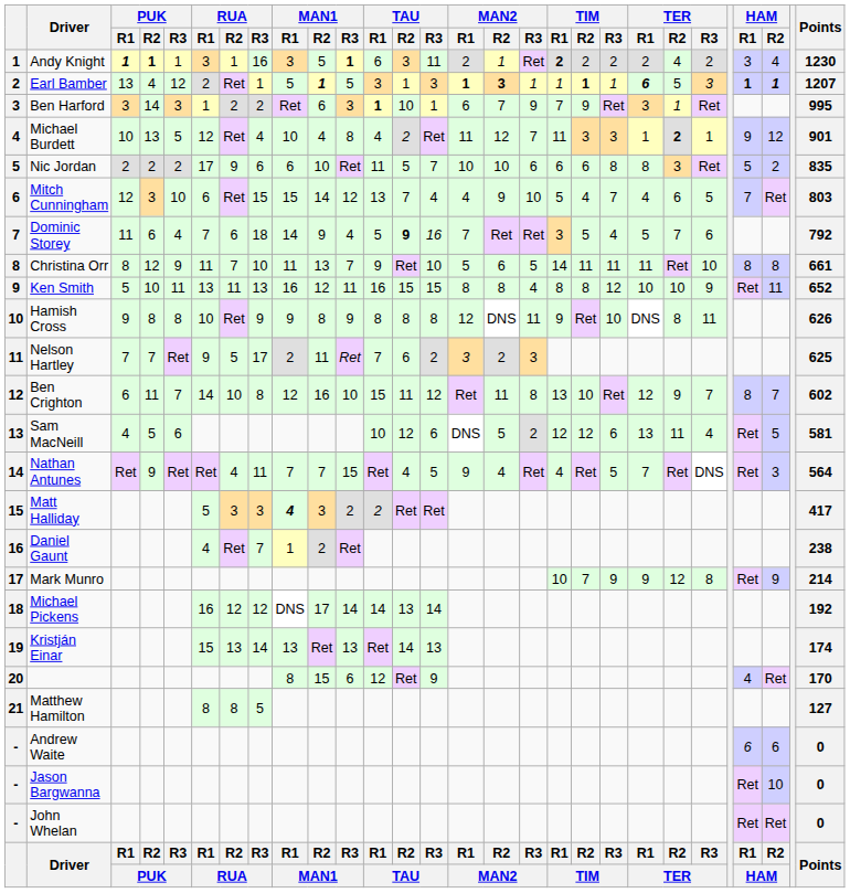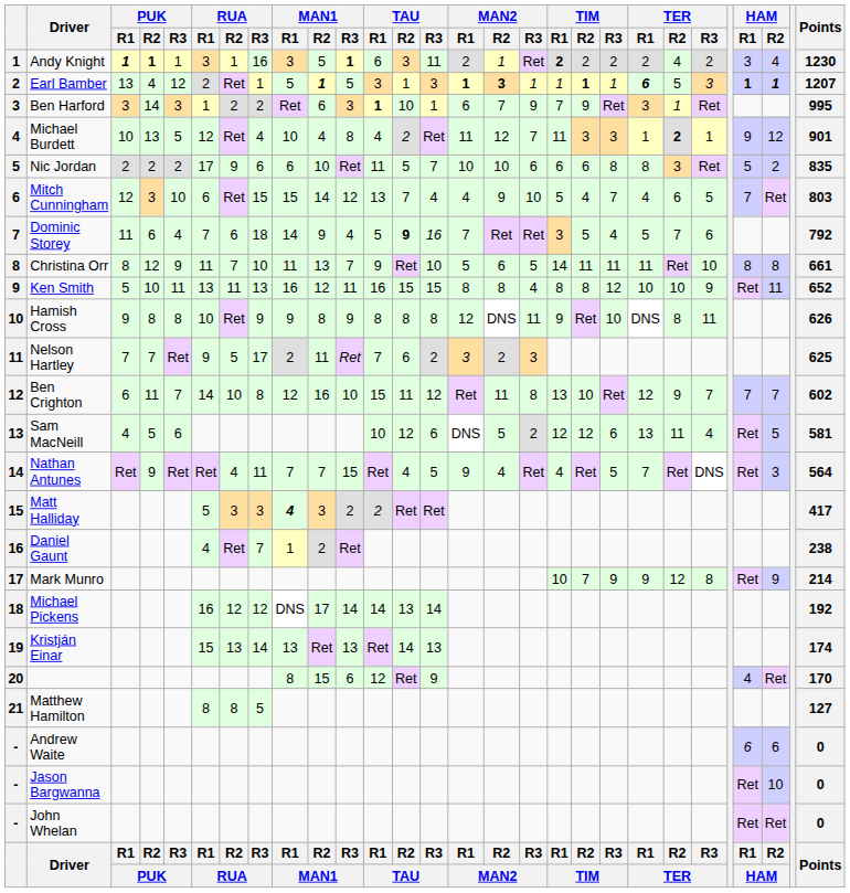 <table class="wikitable" style="font-size:87%; text-align:center">
 <tr>
 <th rowspan="2"></th>
 <th rowspan="2">Driver</th>
 <th colspan="3"><a href='#'>PUK</a></th>
 <th colspan="3"><a href='#'>RUA</a></th>
 <th colspan="3"><a href='#'>MAN1</a></th>
 <th colspan="3"><a href='#'>TAU</a></th>
 <th colspan="3"><a href='#'>MAN2</a></th>
 <th colspan="3"><a href='#'>TIM</a></th>
 <th colspan="3"><a href='#'>TER</a></th>
 <th rowspan="45"></th>
 <th colspan="2"><a href='#'>HAM</a></th>
 <th rowspan="45"></th>
 <th rowspan="2">Points</th>
 </tr>
 <tr>
 <th>R1</th>
 <th>R2</th>
 <th>R3</th>
 <th>R1</th>
 <th>R2</th>
 <th>R3</th>
 <th>R1</th>
 <th>R2</th>
 <th>R3</th>
 <th>R1</th>
 <th>R2</th>
 <th>R3</th>
 <th>R1</th>
 <th>R2</th>
 <th>R3</th>
 <th>R1</th>
 <th>R2</th>
 <th>R3</th>
 <th>R1</th>
 <th>R2</th>
 <th>R3</th>
 <th>R1</th>
 <th>R2</th>
 </tr>
 <tr>
 <th>1</th>
 <td align="left"> Andy Knight</td>
 <td style="background:#FFFFBF;"><strong><em>1</em></strong></td>
 <td style="background:#FFFFBF;"><strong>1</strong></td>
 <td style="background:#FFFFBF;">1</td>
 <td style="background:#FFDF9F;">3</td>
 <td style="background:#FFFFBF;">1</td>
 <td style="background:#DFFFDF;">16</td>
 <td style="background:#FFDF9F;">3</td>
 <td style="background:#DFFFDF;">5</td>
 <td style="background:#FFFFBF;"><strong>1</strong></td>
 <td style="background:#DFFFDF;">6</td>
 <td style="background:#FFDF9F;">3</td>
 <td style="background:#DFFFDF;">11</td>
 <td style="background:#DFDFDF;">2</td>
 <td style="background:#FFFFBF;"><em>1</em></td>
 <td style="background:#efcfff;">Ret</td>
 <td style="background:#DFDFDF;"><strong>2</strong></td>
 <td style="background:#DFDFDF;">2</td>
 <td style="background:#DFDFDF;">2</td>
 <td style="background:#DFDFDF;">2</td>
 <td style="background:#DFFFDF;">4</td>
 <td style="background:#DFDFDF;">2</td>
 <td style="background:#CFCFFF;">3</td>
 <td style="background:#CFCFFF;">4</td>
 <th>1230</th>
 </tr>
 <tr>
 <th>2</th>
 <td align="left"> <a href='#'>Earl Bamber</a></td>
 <td style="background:#DFFFDF;">13</td>
 <td style="background:#DFFFDF;">4</td>
 <td style="background:#DFFFDF;">12</td>
 <td style="background:#DFDFDF;">2</td>
 <td style="background:#efcfff;">Ret</td>
 <td style="background:#FFFFBF;">1</td>
 <td style="background:#DFFFDF;">5</td>
 <td style="background:#FFFFBF;"><strong><em>1</em></strong></td>
 <td style="background:#DFFFDF;">5</td>
 <td style="background:#FFDF9F;">3</td>
 <td style="background:#FFFFBF;">1</td>
 <td style="background:#FFDF9F;">3</td>
 <td style="background:#FFFFBF;"><strong>1</strong></td>
 <td style="background:#FFDF9F;"><strong>3</strong></td>
 <td style="background:#FFFFBF;"><em>1</em></td>
 <td style="background:#FFFFBF;"><em>1</em></td>
 <td style="background:#FFFFBF;"><strong>1</strong></td>
 <td style="background:#FFFFBF;"><em>1</em></td>
 <td style="background:#DFFFDF;"><strong><em>6</em></strong></td>
 <td style="background:#DFFFDF;">5</td>
 <td style="background:#FFDF9F;"><em>3</em></td>
 <td style="background:#CFCFFF;"><strong>1</strong></td>
 <td style="background:#CFCFFF;"><strong><em>1</em></strong></td>
 <th>1207</th>
 </tr>
 <tr>
 <th>3</th>
 <td align="left"> Ben Harford</td>
 <td style="background:#FFDF9F;">3</td>
 <td style="background:#DFFFDF;">14</td>
 <td style="background:#FFDF9F;">3</td>
 <td style="background:#FFFFBF;">1</td>
 <td style="background:#DFDFDF;">2</td>
 <td style="background:#DFDFDF;">2</td>
 <td style="background:#efcfff;">Ret</td>
 <td style="background:#DFFFDF;">6</td>
 <td style="background:#FFDF9F;">3</td>
 <td style="background:#FFFFBF;"><strong>1</strong></td>
 <td style="background:#DFFFDF;">10</td>
 <td style="background:#FFFFBF;">1</td>
 <td style="background:#DFFFDF;">6</td>
 <td style="background:#DFFFDF;">7</td>
 <td style="background:#DFFFDF;">9</td>
 <td style="background:#DFFFDF;">7</td>
 <td style="background:#DFFFDF;">9</td>
 <td style="background:#efcfff;">Ret</td>
 <td style="background:#FFDF9F;">3</td>
 <td style="background:#FFFFBF;"><em>1</em></td>
 <td style="background:#efcfff;">Ret</td>
 <td></td>
 <td></td>
 <th>995</th>
 </tr>
 <tr>
 <th>4</th>
 <td align="left"> Michael Burdett</td>
 <td style="background:#DFFFDF;">10</td>
 <td style="background:#DFFFDF;">13</td>
 <td style="background:#DFFFDF;">5</td>
 <td style="background:#DFFFDF;">12</td>
 <td style="background:#efcfff;">Ret</td>
 <td style="background:#DFFFDF;">4</td>
 <td style="background:#DFFFDF;">10</td>
 <td style="background:#DFFFDF;">4</td>
 <td style="background:#DFFFDF;">8</td>
 <td style="background:#DFFFDF;">4</td>
 <td style="background:#DFDFDF;"><em>2</em></td>
 <td style="background:#efcfff;">Ret</td>
 <td style="background:#DFFFDF;">11</td>
 <td style="background:#DFFFDF;">12</td>
 <td style="background:#DFFFDF;">7</td>
 <td style="background:#DFFFDF;">11</td>
 <td style="background:#FFDF9F;">3</td>
 <td style="background:#FFDF9F;">3</td>
 <td style="background:#FFFFBF;">1</td>
 <td style="background:#DFDFDF;"><strong>2</strong></td>
 <td style="background:#FFFFBF;">1</td>
 <td style="background:#CFCFFF;">9</td>
 <td style="background:#CFCFFF;">12</td>
 <th>901</th>
 </tr>
 <tr>
 <th>5</th>
 <td align="left"> Nic Jordan</td>
 <td style="background:#DFDFDF;">2</td>
 <td style="background:#DFDFDF;">2</td>
 <td style="background:#DFDFDF;">2</td>
 <td style="background:#DFFFDF;">17</td>
 <td style="background:#DFFFDF;">9</td>
 <td style="background:#DFFFDF;">6</td>
 <td style="background:#DFFFDF;">6</td>
 <td style="background:#DFFFDF;">10</td>
 <td style="background:#efcfff;">Ret</td>
 <td style="background:#DFFFDF;">11</td>
 <td style="background:#DFFFDF;">5</td>
 <td style="background:#DFFFDF;">7</td>
 <td style="background:#DFFFDF;">10</td>
 <td style="background:#DFFFDF;">10</td>
 <td style="background:#DFFFDF;">6</td>
 <td style="background:#DFFFDF;">6</td>
 <td style="background:#DFFFDF;">6</td>
 <td style="background:#DFFFDF;">8</td>
 <td style="background:#DFFFDF;">8</td>
 <td style="background:#FFDF9F;">3</td>
 <td style="background:#efcfff;">Ret</td>
 <td style="background:#CFCFFF;">5</td>
 <td style="background:#CFCFFF;">2</td>
 <th>835</th>
 </tr>
 <tr>
 <th>6</th>
 <td align="left"> <a href='#'>Mitch Cunningham</a></td>
 <td style="background:#DFFFDF;">12</td>
 <td style="background:#FFDF9F;">3</td>
 <td style="background:#DFFFDF;">10</td>
 <td style="background:#DFFFDF;">6</td>
 <td style="background:#efcfff;">Ret</td>
 <td style="background:#DFFFDF;">15</td>
 <td style="background:#DFFFDF;">15</td>
 <td style="background:#DFFFDF;">14</td>
 <td style="background:#DFFFDF;">12</td>
 <td style="background:#DFFFDF;">13</td>
 <td style="background:#DFFFDF;">7</td>
 <td style="background:#DFFFDF;">4</td>
 <td style="background:#DFFFDF;">4</td>
 <td style="background:#DFFFDF;">9</td>
 <td style="background:#DFFFDF;">10</td>
 <td style="background:#DFFFDF;">5</td>
 <td style="background:#DFFFDF;">4</td>
 <td style="background:#DFFFDF;">7</td>
 <td style="background:#DFFFDF;">4</td>
 <td style="background:#DFFFDF;">6</td>
 <td style="background:#DFFFDF;">5</td>
 <td style="background:#CFCFFF;">7</td>
 <td style="background:#efcfff;">Ret</td>
 <th>803</th>
 </tr>
 <tr>
 <th>7</th>
 <td align="left"> <a href='#'>Dominic Storey</a></td>
 <td style="background:#DFFFDF;">11</td>
 <td style="background:#DFFFDF;">6</td>
 <td style="background:#DFFFDF;">4</td>
 <td style="background:#DFFFDF;">7</td>
 <td style="background:#DFFFDF;">6</td>
 <td style="background:#DFFFDF;">18</td>
 <td style="background:#DFFFDF;">14</td>
 <td style="background:#DFFFDF;">9</td>
 <td style="background:#DFFFDF;">4</td>
 <td style="background:#DFFFDF;">5</td>
 <td style="background:#DFFFDF;"><strong>9</strong></td>
 <td style="background:#DFFFDF;"><em>16</em></td>
 <td style="background:#DFFFDF;">7</td>
 <td style="background:#efcfff;">Ret</td>
 <td style="background:#efcfff;">Ret</td>
 <td style="background:#FFDF9F;">3</td>
 <td style="background:#DFFFDF;">5</td>
 <td style="background:#DFFFDF;">4</td>
 <td style="background:#DFFFDF;">5</td>
 <td style="background:#DFFFDF;">7</td>
 <td style="background:#DFFFDF;">6</td>
 <td></td>
 <td></td>
 <th>792</th>
 </tr>
 <tr>
 <th>8</th>
 <td align="left"> Christina Orr</td>
 <td style="background:#DFFFDF;">8</td>
 <td style="background:#DFFFDF;">12</td>
 <td style="background:#DFFFDF;">9</td>
 <td style="background:#DFFFDF;">11</td>
 <td style="background:#DFFFDF;">7</td>
 <td style="background:#DFFFDF;">10</td>
 <td style="background:#DFFFDF;">11</td>
 <td style="background:#DFFFDF;">13</td>
 <td style="background:#DFFFDF;">7</td>
 <td style="background:#DFFFDF;">9</td>
 <td style="background:#efcfff;">Ret</td>
 <td style="background:#DFFFDF;">10</td>
 <td style="background:#DFFFDF;">5</td>
 <td style="background:#DFFFDF;">6</td>
 <td style="background:#DFFFDF;">5</td>
 <td style="background:#DFFFDF;">14</td>
 <td style="background:#DFFFDF;">11</td>
 <td style="background:#DFFFDF;">11</td>
 <td style="background:#DFFFDF;">11</td>
 <td style="background:#efcfff;">Ret</td>
 <td style="background:#DFFFDF;">10</td>
 <td style="background:#CFCFFF;">8</td>
 <td style="background:#CFCFFF;">8</td>
 <th>661</th>
 </tr>
 <tr>
 <th>9</th>
 <td align="left"> <a href='#'>Ken Smith</a></td>
 <td style="background:#DFFFDF;">5</td>
 <td style="background:#DFFFDF;">10</td>
 <td style="background:#DFFFDF;">11</td>
 <td style="background:#DFFFDF;">13</td>
 <td style="background:#DFFFDF;">11</td>
 <td style="background:#DFFFDF;">13</td>
 <td style="background:#DFFFDF;">16</td>
 <td style="background:#DFFFDF;">12</td>
 <td style="background:#DFFFDF;">11</td>
 <td style="background:#DFFFDF;">16</td>
 <td style="background:#DFFFDF;">15</td>
 <td style="background:#DFFFDF;">15</td>
 <td style="background:#DFFFDF;">8</td>
 <td style="background:#DFFFDF;">8</td>
 <td style="background:#DFFFDF;">4</td>
 <td style="background:#DFFFDF;">8</td>
 <td style="background:#DFFFDF;">8</td>
 <td style="background:#DFFFDF;">12</td>
 <td style="background:#DFFFDF;">10</td>
 <td style="background:#DFFFDF;">10</td>
 <td style="background:#DFFFDF;">9</td>
 <td style="background:#efcfff;">Ret</td>
 <td style="background:#CFCFFF;">11</td>
 <th>652</th>
 </tr>
 <tr>
 <th>10</th>
 <td align="left"> Hamish Cross</td>
 <td style="background:#DFFFDF;">9</td>
 <td style="background:#DFFFDF;">8</td>
 <td style="background:#DFFFDF;">8</td>
 <td style="background:#DFFFDF;">10</td>
 <td style="background:#efcfff;">Ret</td>
 <td style="background:#DFFFDF;">9</td>
 <td style="background:#DFFFDF;">9</td>
 <td style="background:#DFFFDF;">8</td>
 <td style="background:#DFFFDF;">9</td>
 <td style="background:#DFFFDF;">8</td>
 <td style="background:#DFFFDF;">8</td>
 <td style="background:#DFFFDF;">8</td>
 <td style="background:#DFFFDF;">12</td>
 <td style="background:#FFFFFF;">DNS</td>
 <td style="background:#DFFFDF;">11</td>
 <td style="background:#DFFFDF;">9</td>
 <td style="background:#efcfff;">Ret</td>
 <td style="background:#DFFFDF;">10</td>
 <td style="background:#FFFFFF;">DNS</td>
 <td style="background:#DFFFDF;">8</td>
 <td style="background:#DFFFDF;">11</td>
 <td></td>
 <td></td>
 <th>626</th>
 </tr>
 <tr>
 <th>11</th>
 <td align="left"> Nelson Hartley</td>
 <td style="background:#DFFFDF;">7</td>
 <td style="background:#DFFFDF;">7</td>
 <td style="background:#efcfff;">Ret</td>
 <td style="background:#DFFFDF;">9</td>
 <td style="background:#DFFFDF;">5</td>
 <td style="background:#DFFFDF;">17</td>
 <td style="background:#DFDFDF;">2</td>
 <td style="background:#DFFFDF;">11</td>
 <td style="background:#efcfff;"><em>Ret</em></td>
 <td style="background:#DFFFDF;">7</td>
 <td style="background:#DFFFDF;">6</td>
 <td style="background:#DFDFDF;">2</td>
 <td style="background:#FFDF9F;"><em>3</em></td>
 <td style="background:#DFDFDF;">2</td>
 <td style="background:#FFDF9F;">3</td>
 <td></td>
 <td></td>
 <td></td>
 <td></td>
 <td></td>
 <td></td>
 <td></td>
 <td></td>
 <th>625</th>
 </tr>
 <tr>
 <th>12</th>
 <td align="left"> Ben Crighton</td>
 <td style="background:#DFFFDF;">6</td>
 <td style="background:#DFFFDF;">11</td>
 <td style="background:#DFFFDF;">7</td>
 <td style="background:#DFFFDF;">14</td>
 <td style="background:#DFFFDF;">10</td>
 <td style="background:#DFFFDF;">8</td>
 <td style="background:#DFFFDF;">12</td>
 <td style="background:#DFFFDF;">16</td>
 <td style="background:#DFFFDF;">10</td>
 <td style="background:#DFFFDF;">15</td>
 <td style="background:#DFFFDF;">11</td>
 <td style="background:#DFFFDF;">12</td>
 <td style="background:#efcfff;">Ret</td>
 <td style="background:#DFFFDF;">11</td>
 <td style="background:#DFFFDF;">8</td>
 <td style="background:#DFFFDF;">13</td>
 <td style="background:#DFFFDF;">10</td>
 <td style="background:#efcfff;">Ret</td>
 <td style="background:#DFFFDF;">12</td>
 <td style="background:#DFFFDF;">9</td>
 <td style="background:#DFFFDF;">7</td>
-<td style="background:#CFCFFF;">8</td>
+<td style="background:#CFCFFF;">7</td>
 <td style="background:#CFCFFF;">7</td>
 <th>602</th>
 </tr>
 <tr>
 <th>13</th>
 <td align="left"> Sam MacNeill</td>
 <td style="background:#DFFFDF;">4</td>
 <td style="background:#DFFFDF;">5</td>
 <td style="background:#DFFFDF;">6</td>
 <td></td>
 <td></td>
 <td></td>
 <td></td>
 <td></td>
 <td></td>
 <td style="background:#DFFFDF;">10</td>
 <td style="background:#DFFFDF;">12</td>
 <td style="background:#DFFFDF;">6</td>
 <td style="background:#FFFFFF;">DNS</td>
 <td style="background:#DFFFDF;">5</td>
 <td style="background:#DFDFDF;">2</td>
 <td style="background:#DFFFDF;">12</td>
 <td style="background:#DFFFDF;">12</td>
 <td style="background:#DFFFDF;">6</td>
 <td style="background:#DFFFDF;">13</td>
 <td style="background:#DFFFDF;">11</td>
 <td style="background:#DFFFDF;">4</td>
 <td style="background:#efcfff;">Ret</td>
 <td style="background:#CFCFFF;">5</td>
 <th>581</th>
 </tr>
 <tr>
 <th>14</th>
 <td align="left"> <a href='#'>Nathan Antunes</a></td>
 <td style="background:#efcfff;">Ret</td>
 <td style="background:#DFFFDF;">9</td>
 <td style="background:#efcfff;">Ret</td>
 <td style="background:#efcfff;">Ret</td>
 <td style="background:#DFFFDF;">4</td>
 <td style="background:#DFFFDF;">11</td>
 <td style="background:#DFFFDF;">7</td>
 <td style="background:#DFFFDF;">7</td>
 <td style="background:#DFFFDF;">15</td>
 <td style="background:#efcfff;">Ret</td>
 <td style="background:#DFFFDF;">4</td>
 <td style="background:#DFFFDF;">5</td>
 <td style="background:#DFFFDF;">9</td>
 <td style="background:#DFFFDF;">4</td>
 <td style="background:#efcfff;">Ret</td>
 <td style="background:#DFFFDF;">4</td>
 <td style="background:#efcfff;">Ret</td>
 <td style="background:#DFFFDF;">5</td>
 <td style="background:#DFFFDF;">7</td>
 <td style="background:#efcfff;">Ret</td>
 <td style="background:#FFFFFF;">DNS</td>
 <td style="background:#efcfff;">Ret</td>
 <td style="background:#CFCFFF;">3</td>
 <th>564</th>
 </tr>
 <tr>
 <th>15</th>
 <td align="left"> <a href='#'>Matt Halliday</a></td>
 <td></td>
 <td></td>
 <td></td>
 <td style="background:#DFFFDF;">5</td>
 <td style="background:#FFDF9F;">3</td>
 <td style="background:#FFDF9F;">3</td>
 <td style="background:#DFFFDF;"><strong><em>4</em></strong></td>
 <td style="background:#FFDF9F;">3</td>
 <td style="background:#DFDFDF;">2</td>
 <td style="background:#DFDFDF;"><em>2</em></td>
 <td style="background:#efcfff;">Ret</td>
 <td style="background:#efcfff;">Ret</td>
 <td></td>
 <td></td>
 <td></td>
 <td></td>
 <td></td>
 <td></td>
 <td></td>
 <td></td>
 <td></td>
 <td></td>
 <td></td>
 <th>417</th>
 </tr>
 <tr>
 <th>16</th>
 <td align="left"> <a href='#'>Daniel Gaunt</a></td>
 <td></td>
 <td></td>
 <td></td>
 <td style="background:#DFFFDF;">4</td>
 <td style="background:#efcfff;">Ret</td>
 <td style="background:#DFFFDF;">7</td>
 <td style="background:#FFFFBF;">1</td>
 <td style="background:#DFDFDF;">2</td>
 <td style="background:#efcfff;">Ret</td>
 <td></td>
 <td></td>
 <td></td>
 <td></td>
 <td></td>
 <td></td>
 <td></td>
 <td></td>
 <td></td>
 <td></td>
 <td></td>
 <td></td>
 <td></td>
 <td></td>
 <th>238</th>
 </tr>
 <tr>
 <th>17</th>
 <td align="left"> Mark Munro</td>
 <td></td>
 <td></td>
 <td></td>
 <td></td>
 <td></td>
 <td></td>
 <td></td>
 <td></td>
 <td></td>
 <td></td>
 <td></td>
 <td></td>
 <td></td>
 <td></td>
 <td></td>
 <td style="background:#DFFFDF;">10</td>
 <td style="background:#DFFFDF;">7</td>
 <td style="background:#DFFFDF;">9</td>
 <td style="background:#DFFFDF;">9</td>
 <td style="background:#DFFFDF;">12</td>
 <td style="background:#DFFFDF;">8</td>
 <td style="background:#efcfff;">Ret</td>
 <td style="background:#CFCFFF;">9</td>
 <th>214</th>
 </tr>
 <tr>
 <th>18</th>
 <td align="left"> <a href='#'>Michael Pickens</a></td>
 <td></td>
 <td></td>
 <td></td>
 <td style="background:#DFFFDF;">16</td>
 <td style="background:#DFFFDF;">12</td>
 <td style="background:#DFFFDF;">12</td>
 <td style="background:#FFFFFF;">DNS</td>
 <td style="background:#DFFFDF;">17</td>
 <td style="background:#DFFFDF;">14</td>
 <td style="background:#DFFFDF;">14</td>
 <td style="background:#DFFFDF;">13</td>
 <td style="background:#DFFFDF;">14</td>
 <td></td>
 <td></td>
 <td></td>
 <td></td>
 <td></td>
 <td></td>
 <td></td>
 <td></td>
 <td></td>
 <td></td>
 <td></td>
 <th>192</th>
 </tr>
 <tr>
 <th>19</th>
 <td align="left"> <a href='#'>Kristján Einar</a></td>
 <td></td>
 <td></td>
 <td></td>
 <td style="background:#DFFFDF;">15</td>
 <td style="background:#DFFFDF;">13</td>
 <td style="background:#DFFFDF;">14</td>
 <td style="background:#DFFFDF;">13</td>
 <td style="background:#efcfff;">Ret</td>
 <td style="background:#DFFFDF;">13</td>
 <td style="background:#efcfff;">Ret</td>
 <td style="background:#DFFFDF;">14</td>
 <td style="background:#DFFFDF;">13</td>
 <td></td>
 <td></td>
 <td></td>
 <td></td>
 <td></td>
 <td></td>
 <td></td>
 <td></td>
 <td></td>
 <td></td>
 <td></td>
 <th>174</th>
 </tr>
 <tr>
 <th>20</th>
 <td align="left"></td>
 <td></td>
 <td></td>
 <td></td>
 <td></td>
 <td></td>
 <td></td>
 <td style="background:#DFFFDF;">8</td>
 <td style="background:#DFFFDF;">15</td>
 <td style="background:#DFFFDF;">6</td>
 <td style="background:#DFFFDF;">12</td>
 <td style="background:#efcfff;">Ret</td>
 <td style="background:#DFFFDF;">9</td>
 <td></td>
 <td></td>
 <td></td>
 <td></td>
 <td></td>
 <td></td>
 <td></td>
 <td></td>
 <td></td>
 <td style="background:#CFCFFF;">4</td>
 <td style="background:#efcfff;">Ret</td>
 <th>170</th>
 </tr>
 <tr>
 <th>21</th>
 <td align="left"> Matthew Hamilton</td>
 <td></td>
 <td></td>
 <td></td>
 <td style="background:#DFFFDF;">8</td>
 <td style="background:#DFFFDF;">8</td>
 <td style="background:#DFFFDF;">5</td>
 <td></td>
 <td></td>
 <td></td>
 <td></td>
 <td></td>
 <td></td>
 <td></td>
 <td></td>
 <td></td>
 <td></td>
 <td></td>
 <td></td>
 <td></td>
 <td></td>
 <td></td>
 <td></td>
 <td></td>
 <th>127</th>
 </tr>
 <tr>
 <th>-</th>
 <td align="left"> Andrew Waite</td>
 <td></td>
 <td></td>
 <td></td>
 <td></td>
 <td></td>
 <td></td>
 <td></td>
 <td></td>
 <td></td>
 <td></td>
 <td></td>
 <td></td>
 <td></td>
 <td></td>
 <td></td>
 <td></td>
 <td></td>
 <td></td>
 <td></td>
 <td></td>
 <td></td>
 <td style="background:#CFCFFF;"><em>6</em></td>
 <td style="background:#CFCFFF;">6</td>
 <th>0</th>
 </tr>
 <tr>
 <th>-</th>
 <td align="left"> <a href='#'>Jason Bargwanna</a></td>
 <td></td>
 <td></td>
 <td></td>
 <td></td>
 <td></td>
 <td></td>
 <td></td>
 <td></td>
 <td></td>
 <td></td>
 <td></td>
 <td></td>
 <td></td>
 <td></td>
 <td></td>
 <td></td>
 <td></td>
 <td></td>
 <td></td>
 <td></td>
 <td></td>
 <td style="background:#efcfff;">Ret</td>
 <td style="background:#CFCFFF;">10</td>
 <th>0</th>
 </tr>
 <tr>
 <th>-</th>
 <td align="left"> John Whelan</td>
 <td></td>
 <td></td>
 <td></td>
 <td></td>
 <td></td>
 <td></td>
 <td></td>
 <td></td>
 <td></td>
 <td></td>
 <td></td>
 <td></td>
 <td></td>
 <td></td>
 <td></td>
 <td></td>
 <td></td>
 <td></td>
 <td></td>
 <td></td>
 <td></td>
 <td style="background:#efcfff;">Ret</td>
 <td style="background:#efcfff;">Ret</td>
 <th>0</th>
 </tr>
 <tr>
 <th rowspan="2"></th>
 <th rowspan="2">Driver</th>
 <th>R1</th>
 <th>R2</th>
 <th>R3</th>
 <th>R1</th>
 <th>R2</th>
 <th>R3</th>
 <th>R1</th>
 <th>R2</th>
 <th>R3</th>
 <th>R1</th>
 <th>R2</th>
 <th>R3</th>
 <th>R1</th>
 <th>R2</th>
 <th>R3</th>
 <th>R1</th>
 <th>R2</th>
 <th>R3</th>
 <th>R1</th>
 <th>R2</th>
 <th>R3</th>
 <th>R1</th>
 <th>R2</th>
 <th rowspan="2">Points</th>
 </tr>
 <tr>
 <th colspan="3"><a href='#'>PUK</a></th>
 <th colspan="3"><a href='#'>RUA</a></th>
 <th colspan="3"><a href='#'>MAN1</a></th>
 <th colspan="3"><a href='#'>TAU</a></th>
 <th colspan="3"><a href='#'>MAN2</a></th>
 <th colspan="3"><a href='#'>TIM</a></th>
 <th colspan="3"><a href='#'>TER</a></th>
 <th colspan="2"><a href='#'>HAM</a></th>
 </tr>
 </table>
